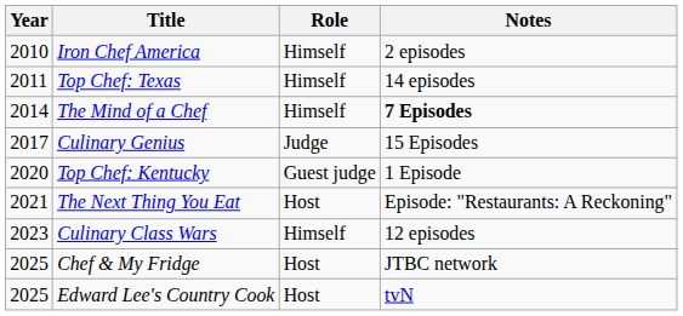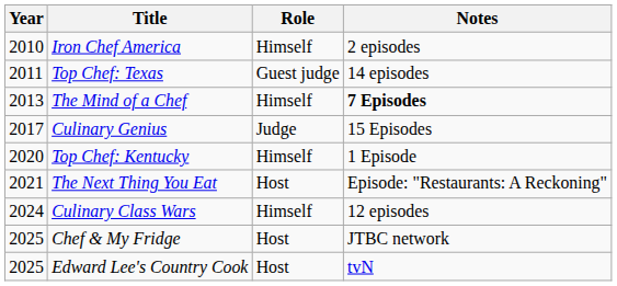 <table class="wikitable sortable">
 <tr>
 <th>Year</th>
 <th>Title</th>
 <th>Role</th>
 <th>Notes</th>
 </tr>
 <tr>
 <td>2010</td>
 <td><em><a href='#'>Iron Chef America</a></em></td>
 <td>Himself</td>
 <td>2 episodes</td>
 </tr>
 <tr>
 <td>2011</td>
 <td><em><a href='#'>Top Chef: Texas</a></em></td>
-<td>Himself</td>
+<td>Guest judge</td>
 <td>14 episodes</td>
 </tr>
 <tr>
-<td>2014</td>
+<td>2013</td>
 <td><em><a href='#'>The Mind of a Chef</a></em></td>
 <td>Himself</td>
 <td><strong>7 Episodes</strong></td>
 </tr>
 <tr>
 <td>2017</td>
 <td><em><a href='#'>Culinary Genius</a></em></td>
 <td>Judge</td>
 <td>15 Episodes</td>
 </tr>
 <tr>
 <td>2020</td>
 <td><em><a href='#'>Top Chef: Kentucky</a></em></td>
-<td>Guest judge</td>
+<td>Himself</td>
 <td>1 Episode</td>
 </tr>
 <tr>
 <td>2021</td>
 <td><em><a href='#'>The Next Thing You Eat</a></em></td>
 <td>Host</td>
 <td>Episode: "Restaurants: A Reckoning"</td>
 </tr>
 <tr>
-<td>2023</td>
+<td>2024</td>
 <td><em><a href='#'>Culinary Class Wars</a></em></td>
 <td>Himself</td>
 <td>12 episodes</td>
 </tr>
 <tr>
 <td>2025</td>
 <td><em>Chef & My Fridge</em></td>
 <td>Host</td>
 <td>JTBC network</td>
 </tr>
 <tr>
 <td>2025</td>
 <td><em>Edward Lee's Country Cook</em></td>
 <td>Host</td>
 <td><a href='#'>tvN</a></td>
 </tr>
 </table>
